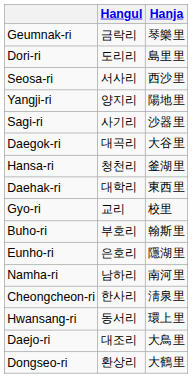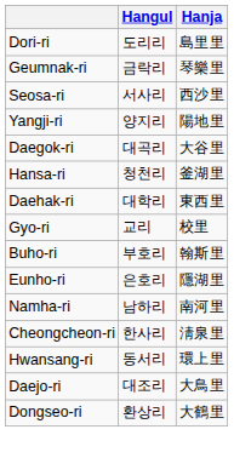 <table class="wikitable">
 <tr>
 <th></th>
 <th><a href='#'>Hangul</a></th>
 <th><a href='#'>Hanja</a></th>
 </tr>
 <tr>
+<td>Dori-ri</td>
+<td>도리리</td>
+<td>島里里</td>
+</tr>
+<tr>
 <td>Geumnak-ri</td>
 <td>금락리</td>
 <td>琴樂里</td>
-</tr>
-<tr>
-<td>Dori-ri</td>
-<td>도리리</td>
-<td>島里里</td>
 </tr>
 <tr>
 <td>Seosa-ri</td>
 <td>서사리</td>
 <td>西沙里</td>
 </tr>
 <tr>
 <td>Yangji-ri</td>
 <td>양지리</td>
 <td>陽地里</td>
-</tr>
-<tr>
-<td>Sagi-ri</td>
-<td>사기리</td>
-<td>沙器里</td>
 </tr>
 <tr>
 <td>Daegok-ri</td>
 <td>대곡리</td>
 <td>大谷里</td>
 </tr>
 <tr>
 <td>Hansa-ri</td>
 <td>청천리</td>
 <td>釜湖里</td>
 </tr>
 <tr>
 <td>Daehak-ri</td>
 <td>대학리</td>
 <td>東西里</td>
 </tr>
 <tr>
 <td>Gyo-ri</td>
 <td>교리</td>
 <td>校里</td>
 </tr>
 <tr>
 <td>Buho-ri</td>
 <td>부호리</td>
 <td>翰斯里</td>
 </tr>
 <tr>
 <td>Eunho-ri</td>
 <td>은호리</td>
 <td>隱湖里</td>
 </tr>
 <tr>
 <td>Namha-ri</td>
 <td>남하리</td>
 <td>南河里</td>
 </tr>
 <tr>
 <td>Cheongcheon-ri</td>
 <td>한사리</td>
 <td>淸泉里</td>
 </tr>
 <tr>
 <td>Hwansang-ri</td>
 <td>동서리</td>
 <td>環上里</td>
 </tr>
 <tr>
 <td>Daejo-ri</td>
 <td>대조리</td>
 <td>大鳥里</td>
 </tr>
 <tr>
 <td>Dongseo-ri</td>
 <td>환상리</td>
 <td>大鶴里</td>
 </tr>
 </table>
